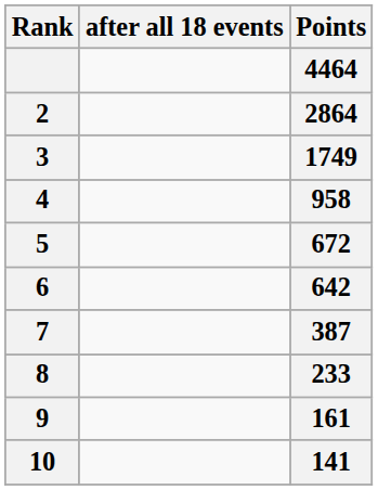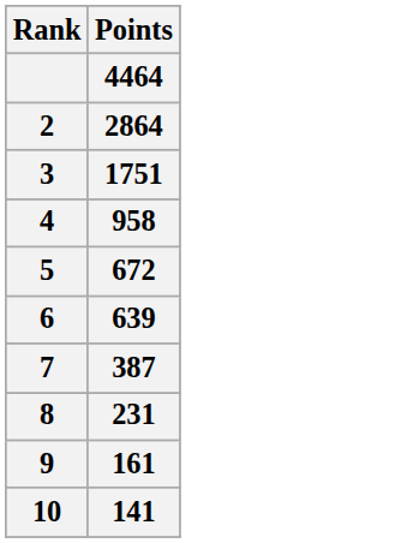 <table class="wikitable" style="font-size: 85%;">
 <tr>
 <th>Rank</th>
-<th>after all 18 events</th>
 <th>Points</th>
 </tr>
 <tr>
 <th></th>
-<td></td>
 <th>4464</th>
 </tr>
 <tr>
 <th>2</th>
-<td></td>
 <th>2864</th>
 </tr>
 <tr>
 <th>3</th>
-<td></td>
-<th>1749</th>
+<th>1751</th>
 </tr>
 <tr>
 <th>4</th>
-<td></td>
 <th>958</th>
 </tr>
 <tr>
 <th>5</th>
-<td></td>
 <th>672</th>
 </tr>
 <tr>
 <th>6</th>
-<td></td>
-<th>642</th>
+<th>639</th>
 </tr>
 <tr>
 <th>7</th>
-<td></td>
 <th>387</th>
 </tr>
 <tr>
 <th>8</th>
-<td></td>
-<th>233</th>
+<th>231</th>
 </tr>
 <tr>
 <th>9</th>
-<td></td>
 <th>161</th>
 </tr>
 <tr>
 <th>10</th>
-<td></td>
 <th>141</th>
 </tr>
 </table>
